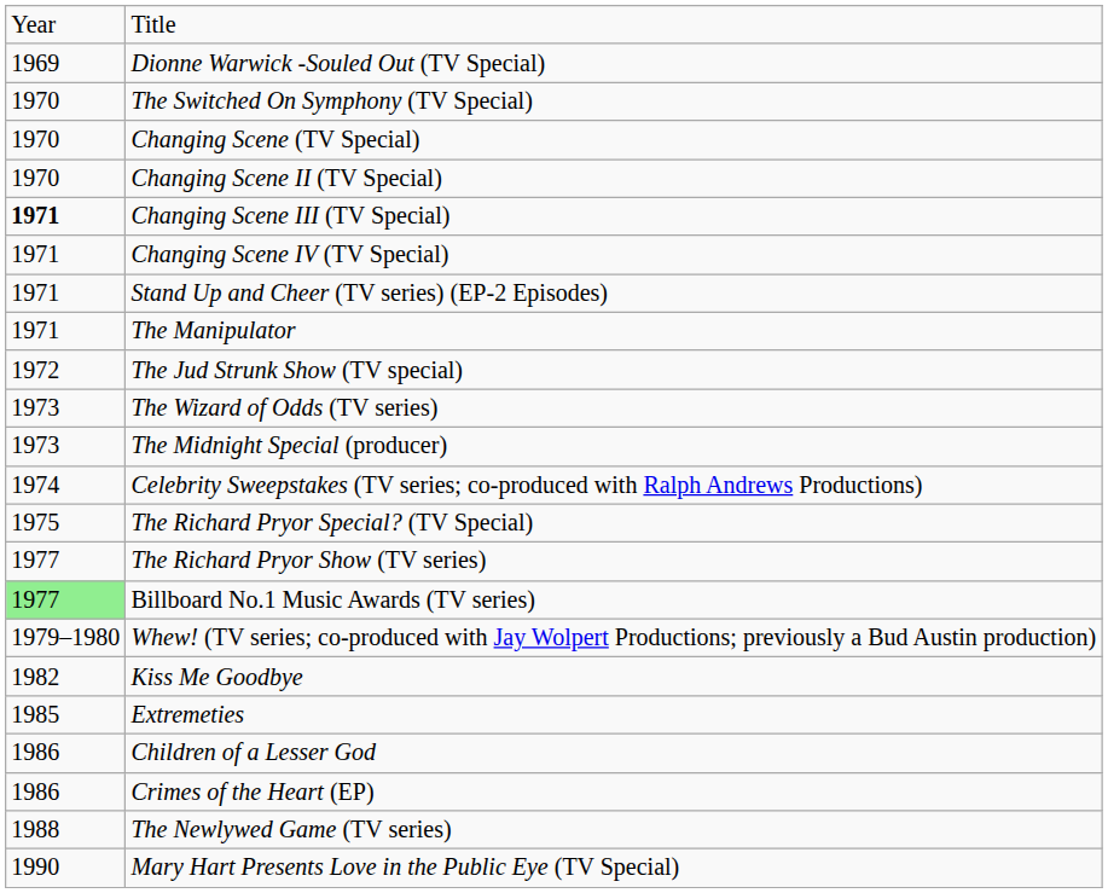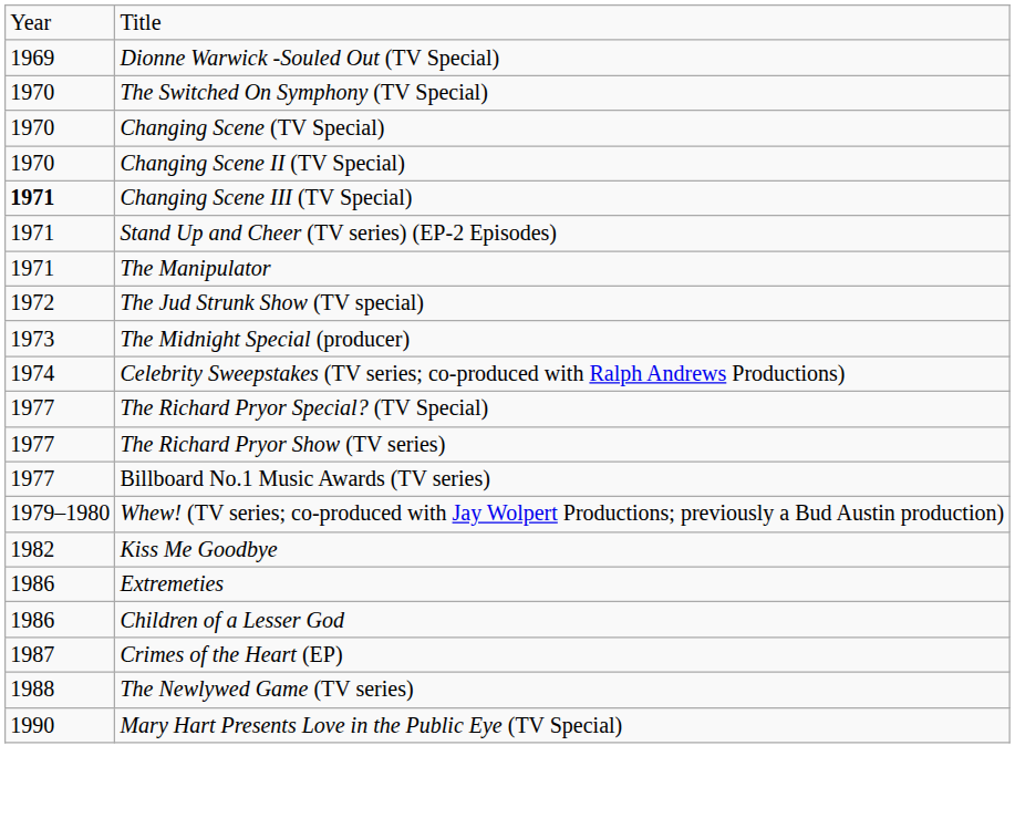 <table class="wikitable">
 <tr>
 <td>Year</td>
 <td>Title</td>
 </tr>
 <tr>
 <td>1969</td>
 <td><em>Dionne Warwick -Souled Out</em> (TV Special)</td>
 </tr>
 <tr>
 <td>1970</td>
 <td><em>The Switched On Symphony</em> (TV Special)</td>
 </tr>
 <tr>
 <td>1970</td>
 <td><em>Changing Scene</em> (TV Special)</td>
 </tr>
 <tr>
 <td>1970</td>
 <td><em>Changing Scene II</em> (TV Special)</td>
 </tr>
 <tr>
 <td><strong>1971</strong></td>
 <td><em>Changing Scene III</em> (TV Special)</td>
 </tr>
 <tr>
 <td>1971</td>
-<td><em>Changing Scene IV</em> (TV Special)</td>
-</tr>
-<tr>
-<td>1971</td>
 <td><em>Stand Up and Cheer</em> (TV series) (EP-2 Episodes)</td>
 </tr>
 <tr>
 <td>1971</td>
 <td><em>The Manipulator</em></td>
 </tr>
 <tr>
 <td>1972</td>
 <td><em>The Jud Strunk Show</em> (TV special)</td>
 </tr>
 <tr>
 <td>1973</td>
-<td><em>The Wizard of Odds</em> (TV series)</td>
-</tr>
-<tr>
-<td>1973</td>
 <td><em>The Midnight Special</em> (producer)</td>
 </tr>
 <tr>
 <td>1974</td>
 <td><em>Celebrity Sweepstakes</em> (TV series; co-produced with <a href='#'>Ralph Andrews</a> Productions)</td>
 </tr>
 <tr>
-<td>1975</td>
+<td>1977</td>
 <td><em>The Richard Pryor Special?</em> (TV Special)</td>
 </tr>
 <tr>
 <td>1977</td>
 <td><em>The Richard Pryor Show</em> (TV series)</td>
 </tr>
 <tr>
-<td style="background: lightgreen;">1977</td>
+<td>1977</td>
 <td>Billboard No.1 Music Awards (TV series)</td>
 </tr>
 <tr>
 <td>1979–1980</td>
 <td><em>Whew!</em> (TV series; co-produced with <a href='#'>Jay Wolpert</a> Productions; previously a Bud Austin production)</td>
 </tr>
 <tr>
 <td>1982</td>
 <td><em>Kiss Me Goodbye</em></td>
 </tr>
 <tr>
-<td>1985</td>
+<td>1986</td>
 <td><em>Extremeties</em></td>
 </tr>
 <tr>
 <td>1986</td>
 <td><em>Children of a Lesser God</em></td>
 </tr>
 <tr>
-<td>1986</td>
+<td>1987</td>
 <td><em>Crimes of the Heart</em> (EP)</td>
 </tr>
 <tr>
 <td>1988</td>
 <td><em>The Newlywed Game</em> (TV series)</td>
 </tr>
 <tr>
 <td>1990</td>
 <td><em>Mary Hart Presents Love in the Public Eye</em> (TV Special)</td>
 </tr>
 </table>
